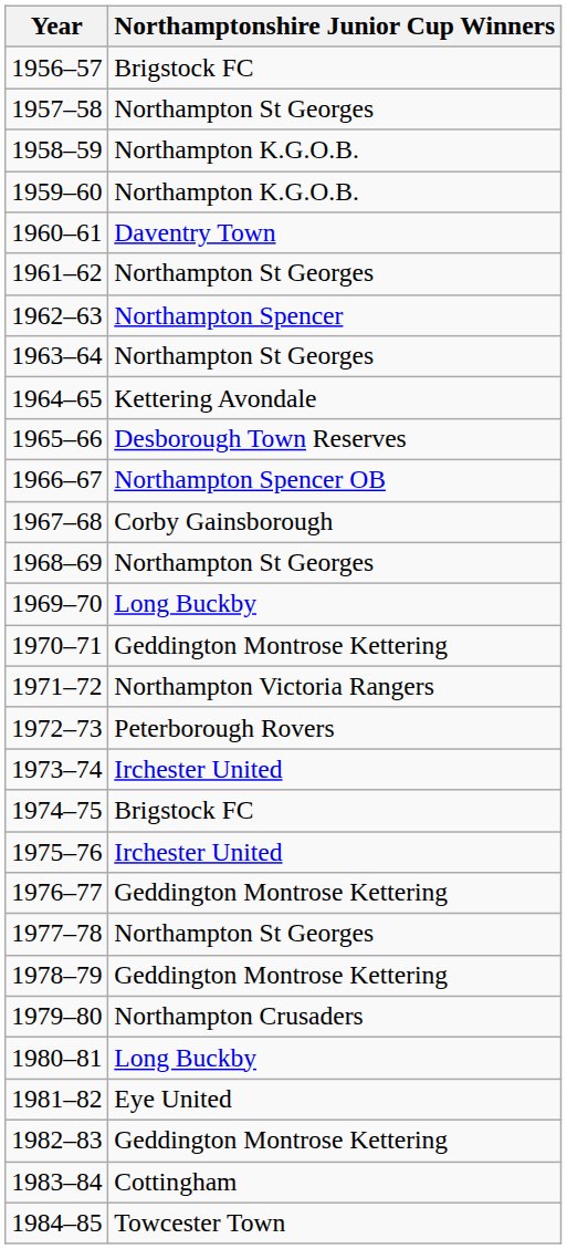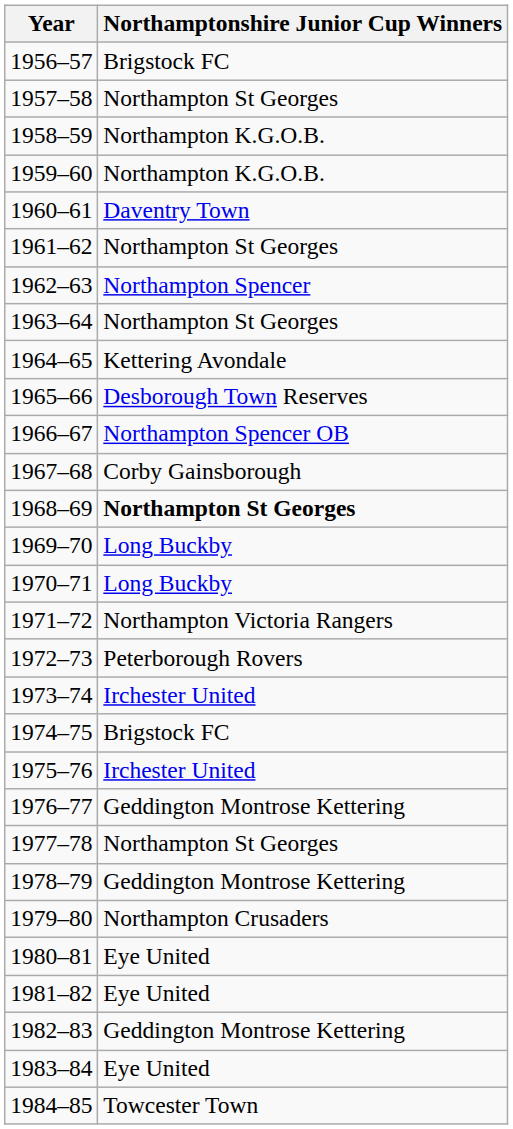 <table class="wikitable" style="float:left; margin-right:1em">
 <tr>
 <th>Year</th>
 <th>Northamptonshire Junior Cup Winners</th>
 </tr>
 <tr>
 <td>1956–57</td>
 <td>Brigstock FC</td>
 </tr>
 <tr>
 <td>1957–58</td>
 <td>Northampton St Georges</td>
 </tr>
 <tr>
 <td>1958–59</td>
 <td>Northampton K.G.O.B.</td>
 </tr>
 <tr>
 <td>1959–60</td>
 <td>Northampton K.G.O.B.</td>
 </tr>
 <tr>
 <td>1960–61</td>
 <td><a href='#'>Daventry Town</a></td>
 </tr>
 <tr>
 <td>1961–62</td>
 <td>Northampton St Georges</td>
 </tr>
 <tr>
 <td>1962–63</td>
 <td><a href='#'>Northampton Spencer</a></td>
 </tr>
 <tr>
 <td>1963–64</td>
 <td>Northampton St Georges</td>
 </tr>
 <tr>
 <td>1964–65</td>
 <td>Kettering Avondale</td>
 </tr>
 <tr>
 <td>1965–66</td>
 <td><a href='#'>Desborough Town</a> Reserves</td>
 </tr>
 <tr>
 <td>1966–67</td>
 <td><a href='#'>Northampton Spencer OB</a></td>
 </tr>
 <tr>
 <td>1967–68</td>
 <td>Corby Gainsborough</td>
 </tr>
 <tr>
 <td>1968–69</td>
-<td>Northampton St Georges</td>
+<td><strong>Northampton St Georges</strong></td>
 </tr>
 <tr>
 <td>1969–70</td>
 <td><a href='#'>Long Buckby</a></td>
 </tr>
 <tr>
 <td>1970–71</td>
-<td>Geddington Montrose Kettering</td>
+<td><a href='#'>Long Buckby</a></td>
 </tr>
 <tr>
 <td>1971–72</td>
 <td>Northampton Victoria Rangers</td>
 </tr>
 <tr>
 <td>1972–73</td>
 <td>Peterborough Rovers</td>
 </tr>
 <tr>
 <td>1973–74</td>
 <td><a href='#'>Irchester United</a></td>
 </tr>
 <tr>
 <td>1974–75</td>
 <td>Brigstock FC</td>
 </tr>
 <tr>
 <td>1975–76</td>
 <td><a href='#'>Irchester United</a></td>
 </tr>
 <tr>
 <td>1976–77</td>
 <td>Geddington Montrose Kettering</td>
 </tr>
 <tr>
 <td>1977–78</td>
 <td>Northampton St Georges</td>
 </tr>
 <tr>
 <td>1978–79</td>
 <td>Geddington Montrose Kettering</td>
 </tr>
 <tr>
 <td>1979–80</td>
 <td>Northampton Crusaders</td>
 </tr>
 <tr>
 <td>1980–81</td>
-<td><a href='#'>Long Buckby</a></td>
+<td>Eye United</td>
 </tr>
 <tr>
 <td>1981–82</td>
 <td>Eye United</td>
 </tr>
 <tr>
 <td>1982–83</td>
 <td>Geddington Montrose Kettering</td>
 </tr>
 <tr>
 <td>1983–84</td>
-<td>Cottingham</td>
+<td>Eye United</td>
 </tr>
 <tr>
 <td>1984–85</td>
 <td>Towcester Town</td>
 </tr>
 </table>
